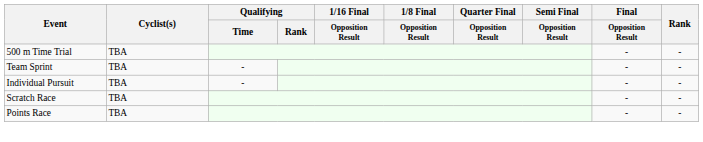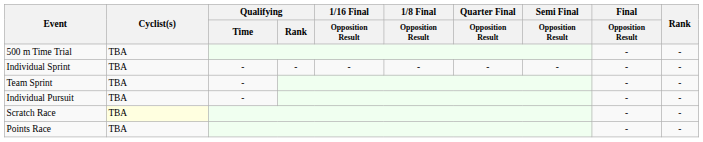 <table class=wikitable style="font-size:90%">
 <tr>
 <th rowspan="2" width=150>Event</th>
 <th rowspan="2" width=150>Cyclist(s)</th>
 <th colspan="2" width=150>Qualifying</th>
 <th width=100>1/16 Final</th>
 <th width=100>1/8 Final</th>
 <th width=100>Quarter Final</th>
 <th width=100>Semi Final</th>
 <th width=100>Final</th>
 <th width=50 rowspan="2">Rank</th>
 </tr>
 <tr>
 <th width=100>Time</th>
 <th width=50>Rank</th>
 <th style="line-height:1em"><small>Opposition<br>Result</small></th>
 <th style="line-height:1em"><small>Opposition<br>Result</small></th>
 <th style="line-height:1em"><small>Opposition<br>Result</small></th>
 <th style="line-height:1em"><small>Opposition<br>Result</small></th>
 <th style="line-height:1em"><small>Opposition<br>Result</small></th>
 </tr>
 <tr>
 <td>500 m Time Trial</td>
 <td>TBA</td>
 <td colspan=6 bgcolor="honeydew"></td>
 <td align="center">-</td>
 <td align="center">-</td>
 </tr>
 <tr>
+<td>Individual Sprint</td>
+<td>TBA</td>
+<td align="center">-</td>
+<td align="center">-</td>
+<td align="center">-</td>
+<td align="center">-</td>
+<td align="center">-</td>
+<td align="center">-</td>
+<td align="center">-</td>
+<td align="center">-</td>
+</tr>
+<tr>
 <td>Team Sprint</td>
 <td>TBA</td>
 <td align="center">-</td>
 <td colspan=5 bgcolor="honeydew"></td>
 <td align="center">-</td>
 <td align="center">-</td>
 </tr>
 <tr>
 <td>Individual Pursuit</td>
 <td>TBA</td>
 <td align="center">-</td>
 <td colspan=5 bgcolor="honeydew"></td>
 <td align="center">-</td>
 <td align="center">-</td>
 </tr>
 <tr>
 <td>Scratch Race</td>
-<td>TBA</td>
+<td style="background: lightyellow;">TBA</td>
 <td colspan=6 bgcolor="honeydew"></td>
 <td align="center">-</td>
 <td align="center">-</td>
 </tr>
 <tr>
 <td>Points Race</td>
 <td>TBA</td>
 <td colspan=6 bgcolor="honeydew"></td>
 <td align="center">-</td>
 <td align="center">-</td>
 </tr>
 </table>
